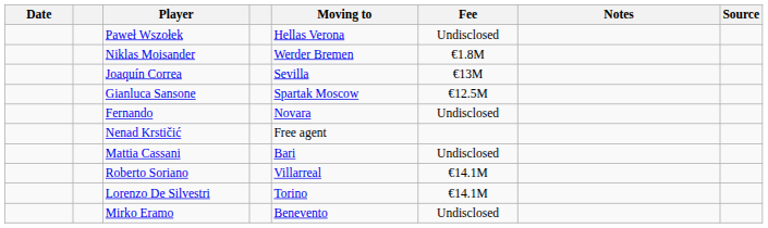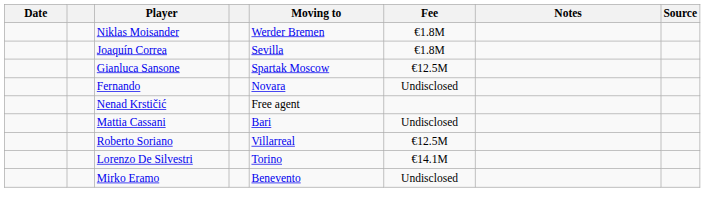 <table class="wikitable sortable">
 <tr>
 <th style="width:80px;">Date</th>
 <th style="width:30px;"></th>
 <th style="width:180px;">Player</th>
 <th style="width:20px;"></th>
 <th style="width:180px;">Moving to</th>
 <th style="width:120px;" class="unsortable">Fee</th>
 <th style="width:250px;" class="unsortable">Notes</th>
 <th style="width:20px;">Source</th>
-</tr>
-<tr>
-<td></td>
-<td align=center></td>
-<td> <a href='#'>Paweł Wszołek</a></td>
-<td align=center></td>
-<td> <a href='#'>Hellas Verona</a></td>
-<td align=center>Undisclosed</td>
-<td align=center></td>
-<td></td>
 </tr>
 <tr>
 <td></td>
 <td align=center></td>
 <td> <a href='#'>Niklas Moisander</a></td>
 <td align=center></td>
 <td> <a href='#'>Werder Bremen</a></td>
 <td align=center>€1.8M</td>
 <td align=center></td>
 <td></td>
 </tr>
 <tr>
 <td></td>
 <td align=center></td>
 <td> <a href='#'>Joaquín Correa</a></td>
 <td align=center></td>
 <td> <a href='#'>Sevilla</a></td>
-<td align=center>€13M</td>
+<td align=center>€1.8M</td>
 <td align=center></td>
 <td></td>
 </tr>
 <tr>
 <td></td>
 <td align=center></td>
 <td> <a href='#'>Gianluca Sansone</a></td>
 <td align=center></td>
 <td> <a href='#'>Spartak Moscow</a></td>
 <td align=center>€12.5M</td>
 <td align=center></td>
 <td></td>
 </tr>
 <tr>
 <td></td>
 <td align=center></td>
 <td> <a href='#'>Fernando</a></td>
 <td align=center></td>
 <td> <a href='#'>Novara</a></td>
 <td align=center>Undisclosed</td>
 <td align=center></td>
 <td></td>
 </tr>
 <tr>
 <td></td>
 <td align=center></td>
 <td> <a href='#'>Nenad Krstičić</a></td>
 <td align=center></td>
 <td>Free agent</td>
 <td align=center></td>
 <td align=center></td>
 <td></td>
 </tr>
 <tr>
 <td></td>
 <td align=center></td>
 <td> <a href='#'>Mattia Cassani</a></td>
 <td align=center></td>
 <td> <a href='#'>Bari</a></td>
 <td align=center>Undisclosed</td>
 <td align=center></td>
 <td></td>
 </tr>
 <tr>
 <td></td>
 <td align=center></td>
 <td> <a href='#'>Roberto Soriano</a></td>
 <td align=center></td>
 <td> <a href='#'>Villarreal</a></td>
-<td align=center>€14.1M</td>
+<td align=center>€12.5M</td>
 <td align=center></td>
 <td></td>
 </tr>
 <tr>
 <td></td>
 <td align=center></td>
 <td> <a href='#'>Lorenzo De Silvestri</a></td>
 <td align=center></td>
 <td> <a href='#'>Torino</a></td>
 <td align=center>€14.1M</td>
 <td align=center></td>
 <td></td>
 </tr>
 <tr>
 <td></td>
 <td align=center></td>
 <td> <a href='#'>Mirko Eramo</a></td>
 <td align=center></td>
 <td> <a href='#'>Benevento</a></td>
 <td align=center>Undisclosed</td>
 <td align=center></td>
 <td></td>
 </tr>
 </table>
